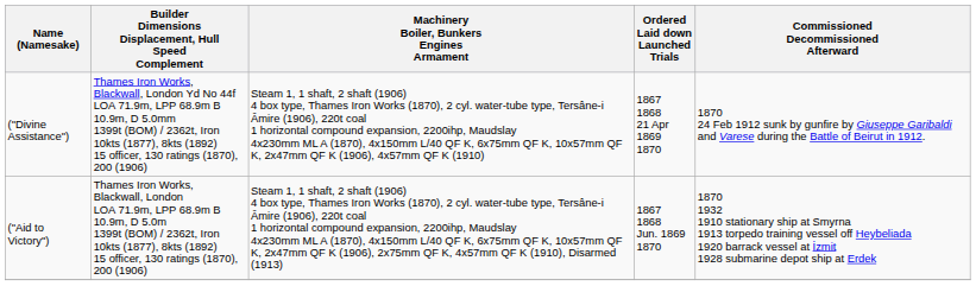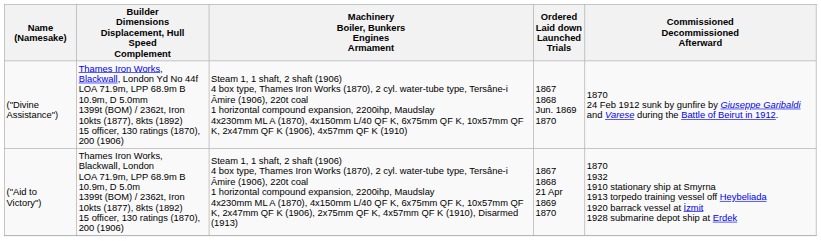 <table class="wikitable" style="font-size:90%;">
 <tr bgcolor="#e6e9ff">
 <th>Name<br>(Namesake)</th>
 <th>Builder<br>Dimensions<br>Displacement, Hull<br>Speed<br>Complement</th>
 <th>Machinery<br>Boiler, Bunkers<br>Engines<br>Armament</th>
 <th>Ordered<br>Laid down<br>Launched<br>Trials</th>
 <th>Commissioned<br>Decommissioned<br>Afterward</th>
 </tr>
 <tr ---->
 <td><br>("Divine Assistance")</td>
 <td> <a href='#'>Thames Iron Works</a>, <a href='#'>Blackwall</a>, London Yd No 44f<br>LOA 71.9m, LPP 68.9m B 10.9m, D 5.0mm<br>1399t (BOM) / 2362t, Iron<br>10kts (1877), 8kts (1892)<br>15 officer, 130 ratings (1870), 200 (1906)</td>
 <td>Steam 1, 1 shaft, 2 shaft (1906)<br>4 box type, Thames Iron Works (1870), 2 cyl. water-tube type, Tersâne-i Âmire (1906), 220t coal<br>1 horizontal compound expansion, 2200ihp, Maudslay<br>4x230mm ML A (1870), 4x150mm L/40 QF K, 6x75mm QF K, 10x57mm QF K, 2x47mm QF K (1906), 4x57mm QF K (1910)</td>
-<td>1867<br>1868<br>21 Apr 1869<br>1870</td>
+<td>1867<br>1868<br>Jun. 1869<br>1870</td>
 <td>1870<br>24 Feb 1912 sunk by gunfire by <em><a href='#'>Giuseppe Garibaldi</a></em> and <em><a href='#'>Varese</a></em> during the <a href='#'>Battle of Beirut in 1912</a>.</td>
 </tr>
 <tr ---->
 <td><br>("Aid to Victory")</td>
 <td> Thames Iron Works, Blackwall, London<br>LOA 71.9m, LPP 68.9m B 10.9m, D 5.0m<br>1399t (BOM) / 2362t, Iron<br>10kts (1877), 8kts (1892)<br>15 officer, 130 ratings (1870), 200 (1906)</td>
 <td>Steam 1, 1 shaft, 2 shaft (1906)<br>4 box type, Thames Iron Works (1870), 2 cyl. water-tube type, Tersâne-i Âmire (1906), 220t coal<br>1 horizontal compound expansion, 2200ihp, Maudslay<br>4x230mm ML A (1870), 4x150mm L/40 QF K, 6x75mm QF K, 10x57mm QF K, 2x47mm QF K (1906), 2x75mm QF K, 4x57mm QF K (1910), Disarmed (1913)</td>
-<td>1867<br>1868<br>Jun. 1869<br>1870</td>
+<td>1867<br>1868<br>21 Apr 1869<br>1870</td>
 <td>1870<br>1932<br>1910 stationary ship at Smyrna<br>1913 torpedo training vessel off <a href='#'>Heybeliada</a><br>1920 barrack vessel at <a href='#'>İzmit</a><br>1928 submarine depot ship at <a href='#'>Erdek</a></td>
 </tr>
 <tr ---->
 </tr>
 </table>
